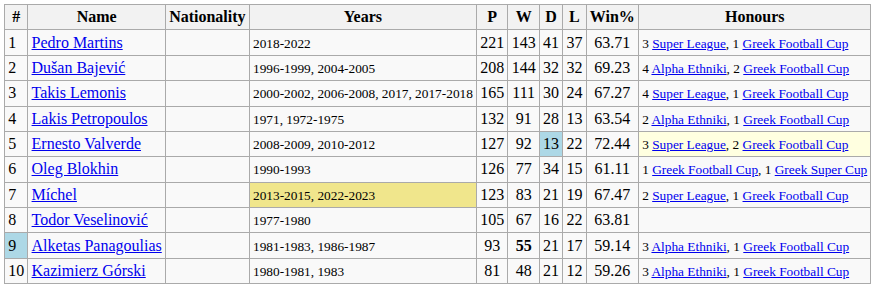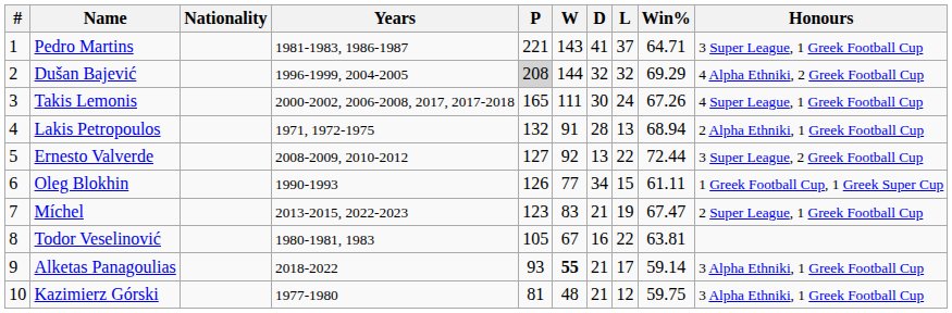 <table class="wikitable sortable">
 <tr>
 <th width=>#</th>
 <th width=>Name</th>
 <th width=>Nationality</th>
 <th width=>Years</th>
 <th width=>P</th>
 <th width=>W</th>
 <th width=>D</th>
 <th width=>L</th>
 <th width=>Win%</th>
 <th width=>Honours</th>
 </tr>
 <tr>
 <td>1</td>
 <td><a href='#'>Pedro Martins</a></td>
 <td align=center></td>
-<td><small>2018-2022</small></td>
+<td><small>1981-1983, 1986-1987</small></td>
 <td align=center>221</td>
 <td align=center>143</td>
 <td align=center>41</td>
 <td align=center>37</td>
-<td align=center>63.71</td>
+<td align=center>64.71</td>
 <td><small>3 <a href='#'>Super League</a>, 1 <a href='#'>Greek Football Cup</a></small></td>
 </tr>
 <tr>
 <td>2</td>
 <td><a href='#'>Dušan Bajević</a></td>
 <td align=center></td>
 <td><small>1996-1999, 2004-2005</small></td>
-<td align=center>208</td>
+<td align=center style="background: lightgrey;">208</td>
 <td align=center>144</td>
 <td align=center>32</td>
 <td align=center>32</td>
-<td align=center>69.23</td>
+<td align=center>69.29</td>
 <td><small>4 <a href='#'>Alpha Ethniki</a>, 2 <a href='#'>Greek Football Cup</a></small></td>
 </tr>
 <tr>
 <td>3</td>
 <td><a href='#'>Takis Lemonis</a></td>
 <td align=center></td>
 <td><small>2000-2002, 2006-2008, 2017, 2017-2018</small></td>
 <td align=center>165</td>
 <td align=center>111</td>
 <td align=center>30</td>
 <td align=center>24</td>
-<td align=center>67.27</td>
+<td align=center>67.26</td>
 <td><small>4 <a href='#'>Super League</a>, 1 <a href='#'>Greek Football Cup</a></small></td>
 </tr>
 <tr>
 <td>4</td>
 <td><a href='#'>Lakis Petropoulos</a></td>
 <td align=center></td>
 <td><small>1971, 1972-1975</small></td>
 <td align=center>132</td>
 <td align=center>91</td>
 <td align=center>28</td>
 <td align=center>13</td>
-<td align=center>63.54</td>
+<td align=center>68.94</td>
 <td><small>2 <a href='#'>Alpha Ethniki</a>, 1 <a href='#'>Greek Football Cup</a></small></td>
 </tr>
 <tr>
 <td>5</td>
 <td><a href='#'>Ernesto Valverde</a></td>
 <td align=center></td>
 <td><small>2008-2009, 2010-2012</small></td>
 <td align=center>127</td>
 <td align=center>92</td>
-<td align=center style="background: lightblue;">13</td>
+<td align=center>13</td>
 <td align=center>22</td>
 <td align=center>72.44</td>
-<td style="background: lightyellow;"><small>3 <a href='#'>Super League</a>, 2 <a href='#'>Greek Football Cup</a></small></td>
+<td><small>3 <a href='#'>Super League</a>, 2 <a href='#'>Greek Football Cup</a></small></td>
 </tr>
 <tr>
 <td>6</td>
 <td><a href='#'>Oleg Blokhin</a></td>
 <td align="center"></td>
 <td><small>1990-1993</small></td>
 <td align="center">126</td>
 <td align="center">77</td>
 <td align="center">34</td>
 <td align="center">15</td>
 <td align="center">61.11</td>
 <td><small>1 <a href='#'>Greek Football Cup</a>, 1 <a href='#'>Greek Super Cup</a></small></td>
 </tr>
 <tr>
 <td>7</td>
 <td><a href='#'>Míchel</a></td>
 <td align="center"></td>
-<td style="background: khaki;"><small>2013-2015, 2022-2023</small></td>
+<td><small>2013-2015, 2022-2023</small></td>
 <td align="center">123</td>
 <td align="center">83</td>
 <td align="center">21</td>
 <td align="center">19</td>
 <td align="center">67.47</td>
 <td><small>2 <a href='#'>Super League</a>, 1 <a href='#'>Greek Football Cup</a></small></td>
 </tr>
 <tr>
 <td>8</td>
 <td><a href='#'>Todor Veselinović</a></td>
 <td align="center"></td>
-<td><small>1977-1980</small></td>
+<td><small>1980-1981, 1983</small></td>
 <td align="center">105</td>
 <td align="center">67</td>
 <td align="center">16</td>
 <td align="center">22</td>
 <td align="center">63.81</td>
 <td></td>
 </tr>
 <tr>
-<td style="background: lightblue;">9</td>
+<td>9</td>
 <td><a href='#'>Alketas Panagoulias</a></td>
 <td align=center></td>
-<td><small>1981-1983, 1986-1987</small></td>
+<td><small>2018-2022</small></td>
 <td align=center>93</td>
 <td align=center><strong>55</strong></td>
 <td align=center>21</td>
 <td align=center>17</td>
 <td align=center>59.14</td>
 <td><small>3 <a href='#'>Alpha Ethniki</a>, 1 <a href='#'>Greek Football Cup</a></small></td>
 </tr>
 <tr>
 <td>10</td>
 <td><a href='#'>Kazimierz Górski</a></td>
 <td align=center></td>
-<td><small>1980-1981, 1983</small></td>
+<td><small>1977-1980</small></td>
 <td align=center>81</td>
 <td align=center>48</td>
 <td align=center>21</td>
 <td align=center>12</td>
-<td align=center>59.26</td>
+<td align=center>59.75</td>
 <td><small>3 <a href='#'>Alpha Ethniki</a>, 1 <a href='#'>Greek Football Cup</a></small></td>
 </tr>
 <tr>
 </tr>
 </table>
